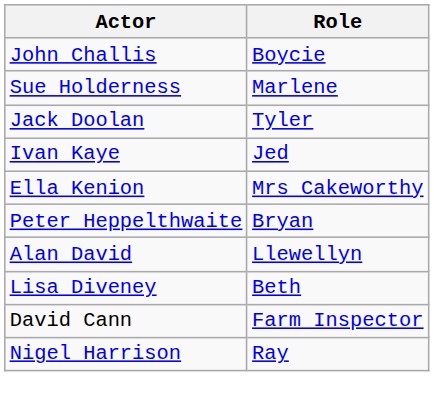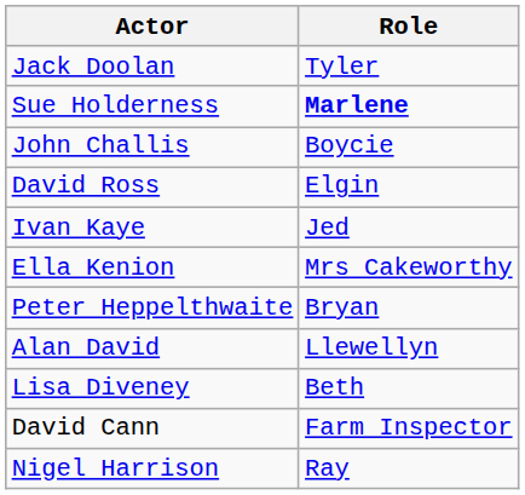 <table class="wikitable">
 <tr>
 <th>Actor</th>
 <th>Role</th>
 </tr>
 <tr>
+<td><a href='#'>Jack Doolan</a></td>
+<td><a href='#'>Tyler</a></td>
+</tr>
+<tr>
+<td><a href='#'>Sue Holderness</a></td>
+<td><strong><a href='#'>Marlene</a></strong></td>
+</tr>
+<tr>
 <td><a href='#'>John Challis</a></td>
 <td><a href='#'>Boycie</a></td>
 </tr>
 <tr>
-<td><a href='#'>Sue Holderness</a></td>
-<td><a href='#'>Marlene</a></td>
-</tr>
-<tr>
-<td><a href='#'>Jack Doolan</a></td>
-<td><a href='#'>Tyler</a></td>
+<td><a href='#'>David Ross</a></td>
+<td><a href='#'>Elgin</a></td>
 </tr>
 <tr>
 <td><a href='#'>Ivan Kaye</a></td>
 <td><a href='#'>Jed</a></td>
 </tr>
 <tr>
 <td><a href='#'>Ella Kenion</a></td>
 <td><a href='#'>Mrs Cakeworthy</a></td>
 </tr>
 <tr>
 <td><a href='#'>Peter Heppelthwaite</a></td>
 <td><a href='#'>Bryan</a></td>
 </tr>
 <tr>
 <td><a href='#'>Alan David</a></td>
 <td><a href='#'>Llewellyn</a></td>
 </tr>
 <tr>
 <td><a href='#'>Lisa Diveney</a></td>
 <td><a href='#'>Beth</a></td>
 </tr>
 <tr>
 <td>David Cann</td>
 <td><a href='#'>Farm Inspector</a></td>
 </tr>
 <tr>
 <td><a href='#'>Nigel Harrison</a></td>
 <td><a href='#'>Ray</a></td>
 </tr>
 </table>
